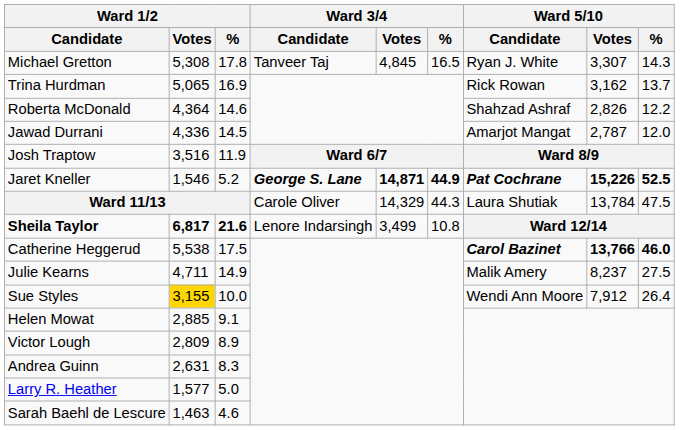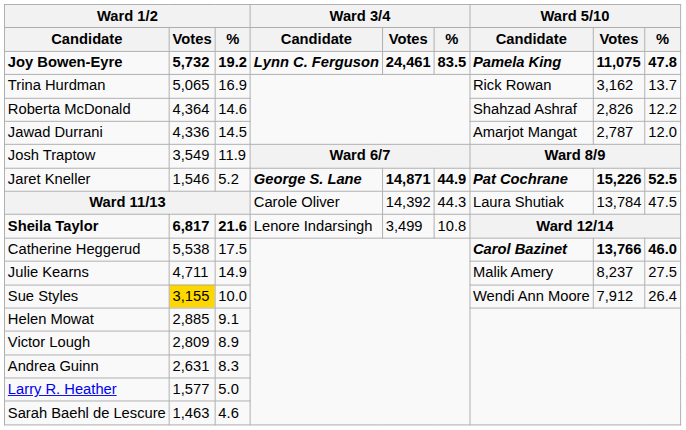 <table class="wikitable">
 <tr>
 <th colspan=3>Ward 1/2</th>
 <th colspan=3>Ward 3/4</th>
 <th colspan=3>Ward 5/10</th>
 </tr>
 <tr>
 <th>Candidate</th>
 <th>Votes</th>
 <th>%</th>
 <th>Candidate</th>
 <th>Votes</th>
 <th>%</th>
 <th>Candidate</th>
 <th>Votes</th>
 <th>%</th>
 </tr>
 <tr>
-<td>Michael Gretton</td>
-<td>5,308</td>
-<td>17.8</td>
-<td>Tanveer Taj</td>
-<td>4,845</td>
-<td>16.5</td>
-<td>Ryan J. White</td>
-<td>3,307</td>
-<td>14.3</td>
+<td><strong>Joy Bowen-Eyre</strong></td>
+<td><strong>5,732</strong></td>
+<td><strong>19.2</strong></td>
+<td><strong><em>Lynn C. Ferguson</em></strong></td>
+<td><strong>24,461</strong></td>
+<td><strong>83.5</strong></td>
+<td><strong><em>Pamela King</em></strong></td>
+<td><strong>11,075</strong></td>
+<td><strong>47.8</strong></td>
 </tr>
 <tr>
 <td>Trina Hurdman</td>
 <td>5,065</td>
 <td>16.9</td>
 <td colspan=3 rowspan=3></td>
 <td>Rick Rowan</td>
 <td>3,162</td>
 <td>13.7</td>
 </tr>
 <tr>
 <td>Roberta McDonald</td>
 <td>4,364</td>
 <td>14.6</td>
 <td>Shahzad Ashraf</td>
 <td>2,826</td>
 <td>12.2</td>
 </tr>
 <tr>
 <td>Jawad Durrani</td>
 <td>4,336</td>
 <td>14.5</td>
 <td>Amarjot Mangat</td>
 <td>2,787</td>
 <td>12.0</td>
 </tr>
 <tr>
 <td>Josh Traptow</td>
-<td>3,516</td>
+<td>3,549</td>
 <td>11.9</td>
 <th colspan=3>Ward 6/7</th>
 <th colspan=3>Ward 8/9</th>
 </tr>
 <tr>
 <td>Jaret Kneller</td>
 <td>1,546</td>
 <td>5.2</td>
 <td><strong><em>George S. Lane</em></strong></td>
 <td><strong>14,871</strong></td>
 <td><strong>44.9</strong></td>
 <td><strong><em>Pat Cochrane</em></strong></td>
 <td><strong>15,226</strong></td>
 <td><strong>52.5</strong></td>
 </tr>
 <tr>
 <th colspan=3>Ward 11/13</th>
 <td>Carole Oliver</td>
-<td>14,329</td>
+<td>14,392</td>
 <td>44.3</td>
 <td>Laura Shutiak</td>
 <td>13,784</td>
 <td>47.5</td>
 </tr>
 <tr>
 <td><strong>Sheila Taylor</strong></td>
 <td><strong>6,817</strong></td>
 <td><strong>21.6</strong></td>
 <td>Lenore Indarsingh</td>
 <td>3,499</td>
 <td>10.8</td>
 <th colspan=3>Ward 12/14</th>
 </tr>
 <tr>
 <td>Catherine Heggerud</td>
 <td>5,538</td>
 <td>17.5</td>
 <td colspan=3 rowspan=8></td>
 <td><strong><em>Carol Bazinet</em></strong></td>
 <td><strong>13,766</strong></td>
 <td><strong>46.0</strong></td>
 </tr>
 <tr>
 <td>Julie Kearns</td>
 <td>4,711</td>
 <td>14.9</td>
 <td>Malik Amery</td>
 <td>8,237</td>
 <td>27.5</td>
 </tr>
 <tr>
 <td>Sue Styles</td>
 <td style="background: gold;">3,155</td>
 <td>10.0</td>
 <td>Wendi Ann Moore</td>
 <td>7,912</td>
 <td>26.4</td>
 </tr>
 <tr>
 <td>Helen Mowat</td>
 <td>2,885</td>
 <td>9.1</td>
 </tr>
 <tr>
 <td>Victor Lough</td>
 <td>2,809</td>
 <td>8.9</td>
 </tr>
 <tr>
 <td>Andrea Guinn</td>
 <td>2,631</td>
 <td>8.3</td>
 </tr>
 <tr>
 <td><a href='#'>Larry R. Heather</a></td>
 <td>1,577</td>
 <td>5.0</td>
 </tr>
 <tr>
 <td>Sarah Baehl de Lescure</td>
 <td>1,463</td>
 <td>4.6</td>
 </tr>
 </table>
